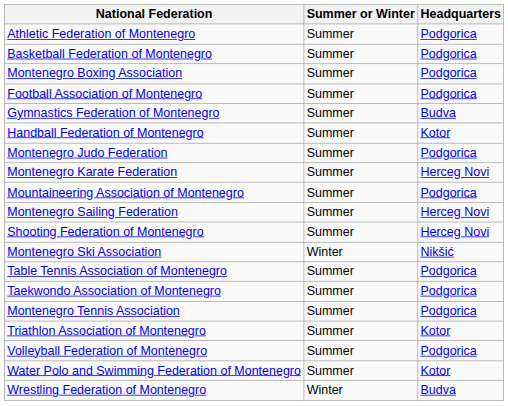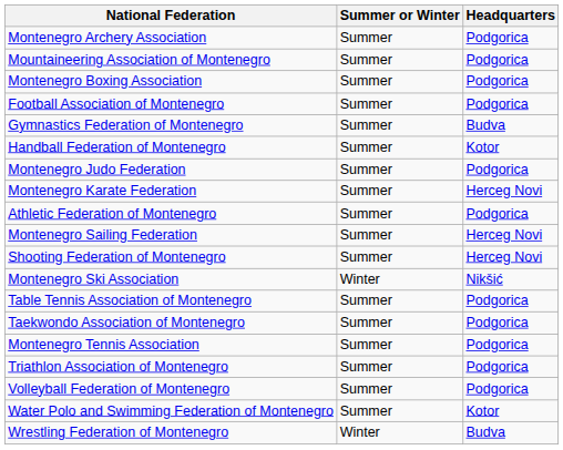 <table class="wikitable sortable">
 <tr>
 <th>National Federation</th>
 <th>Summer or Winter</th>
 <th>Headquarters</th>
 </tr>
 <tr>
-<td><a href='#'>Athletic Federation of Montenegro</a></td>
+<td><a href='#'>Montenegro Archery Association</a></td>
 <td>Summer</td>
 <td><a href='#'>Podgorica</a></td>
 </tr>
 <tr>
-<td><a href='#'>Basketball Federation of Montenegro</a></td>
+<td><a href='#'>Mountaineering Association of Montenegro</a></td>
 <td>Summer</td>
 <td><a href='#'>Podgorica</a></td>
 </tr>
 <tr>
 <td><a href='#'>Montenegro Boxing Association</a></td>
 <td>Summer</td>
 <td><a href='#'>Podgorica</a></td>
 </tr>
 <tr>
 <td><a href='#'>Football Association of Montenegro</a></td>
 <td>Summer</td>
 <td><a href='#'>Podgorica</a></td>
 </tr>
 <tr>
 <td><a href='#'>Gymnastics Federation of Montenegro</a></td>
 <td>Summer</td>
 <td><a href='#'>Budva</a></td>
 </tr>
 <tr>
 <td><a href='#'>Handball Federation of Montenegro</a></td>
 <td>Summer</td>
 <td><a href='#'>Kotor</a></td>
 </tr>
 <tr>
 <td><a href='#'>Montenegro Judo Federation</a></td>
 <td>Summer</td>
 <td><a href='#'>Podgorica</a></td>
 </tr>
 <tr>
 <td><a href='#'>Montenegro Karate Federation</a></td>
 <td>Summer</td>
 <td><a href='#'>Herceg Novi</a></td>
 </tr>
 <tr>
-<td><a href='#'>Mountaineering Association of Montenegro</a></td>
+<td><a href='#'>Athletic Federation of Montenegro</a></td>
 <td>Summer</td>
 <td><a href='#'>Podgorica</a></td>
 </tr>
 <tr>
 <td><a href='#'>Montenegro Sailing Federation</a></td>
 <td>Summer</td>
 <td><a href='#'>Herceg Novi</a></td>
 </tr>
 <tr>
 <td><a href='#'>Shooting Federation of Montenegro</a></td>
 <td>Summer</td>
 <td><a href='#'>Herceg Novi</a></td>
 </tr>
 <tr>
 <td><a href='#'>Montenegro Ski Association</a></td>
 <td>Winter</td>
 <td><a href='#'>Nikšić</a></td>
 </tr>
 <tr>
 <td><a href='#'>Table Tennis Association of Montenegro</a></td>
 <td>Summer</td>
 <td><a href='#'>Podgorica</a></td>
 </tr>
 <tr>
 <td><a href='#'>Taekwondo Association of Montenegro</a></td>
 <td>Summer</td>
 <td><a href='#'>Podgorica</a></td>
 </tr>
 <tr>
 <td><a href='#'>Montenegro Tennis Association</a></td>
 <td>Summer</td>
 <td><a href='#'>Podgorica</a></td>
 </tr>
 <tr>
 <td><a href='#'>Triathlon Association of Montenegro</a></td>
 <td>Summer</td>
-<td><a href='#'>Kotor</a></td>
+<td><a href='#'>Podgorica</a></td>
 </tr>
 <tr>
 <td><a href='#'>Volleyball Federation of Montenegro</a></td>
 <td>Summer</td>
 <td><a href='#'>Podgorica</a></td>
 </tr>
 <tr>
 <td><a href='#'>Water Polo and Swimming Federation of Montenegro</a></td>
 <td>Summer</td>
 <td><a href='#'>Kotor</a></td>
 </tr>
 <tr>
 <td><a href='#'>Wrestling Federation of Montenegro</a></td>
 <td>Winter</td>
 <td><a href='#'>Budva</a></td>
 </tr>
 </table>
